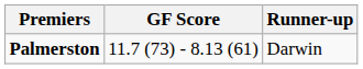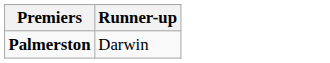 <table class="wikitable" style="text-align:left;">
 <tr style="background:#efefef;">
 <th>Premiers</th>
-<th>GF Score</th>
 <th>Runner-up</th>
 </tr>
 <tr>
 <td><strong>Palmerston</strong></td>
-<td>11.7 (73) - 8.13 (61)</td>
 <td>Darwin</td>
 </tr>
 </table>
